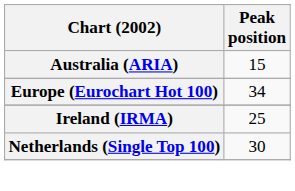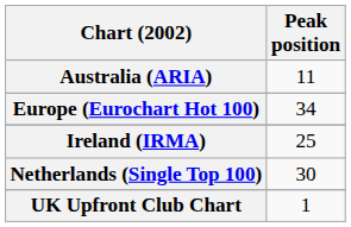 <table class="wikitable sortable plainrowheaders">
 <tr>
 <th scope="col">Chart (2002)</th>
 <th scope="col">Peak<br>position</th>
 </tr>
 <tr>
 <th scope="row">Australia (<a href='#'>ARIA</a>)</th>
-<td align="center">15</td>
+<td align="center">11</td>
 </tr>
 <tr>
 </tr>
 <tr>
 </tr>
 <tr>
 <th scope="row">Europe (<a href='#'>Eurochart Hot 100</a>)</th>
 <td align="center">34</td>
 </tr>
 <tr>
 </tr>
 <tr>
 <th scope="row">Ireland (<a href='#'>IRMA</a>)</th>
 <td align="center">25</td>
 </tr>
 <tr>
 <th scope="row">Netherlands (<a href='#'>Single Top 100</a>)</th>
 <td align="center">30</td>
 </tr>
 <tr>
 </tr>
 <tr>
 </tr>
+<tr>
+<th scope="row">UK Upfront Club Chart</th>
+<td align="center">1</td>
+</tr>
 </table>
